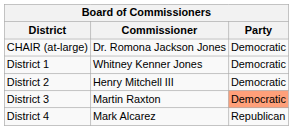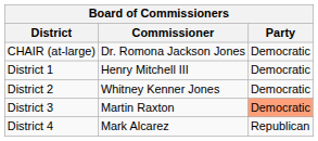 <table class="wikitable">
 <tr>
 <th colspan="3">Board of Commissioners</th>
 </tr>
 <tr>
 <th>District</th>
 <th>Commissioner</th>
 <th>Party</th>
 </tr>
 <tr>
 <td>CHAIR (at-large)</td>
 <td>Dr. Romona Jackson Jones</td>
 <td>Democratic</td>
 </tr>
 <tr>
 <td>District 1</td>
-<td>Whitney Kenner Jones</td>
+<td>Henry Mitchell III</td>
 <td>Democratic</td>
 </tr>
 <tr>
 <td>District 2</td>
-<td>Henry Mitchell III</td>
+<td>Whitney Kenner Jones</td>
 <td>Democratic</td>
 </tr>
 <tr>
 <td>District 3</td>
 <td>Martin Raxton</td>
 <td style="background: lightsalmon;">Democratic</td>
 </tr>
 <tr>
 <td>District 4</td>
 <td>Mark Alcarez</td>
 <td>Republican</td>
 </tr>
 </table>
